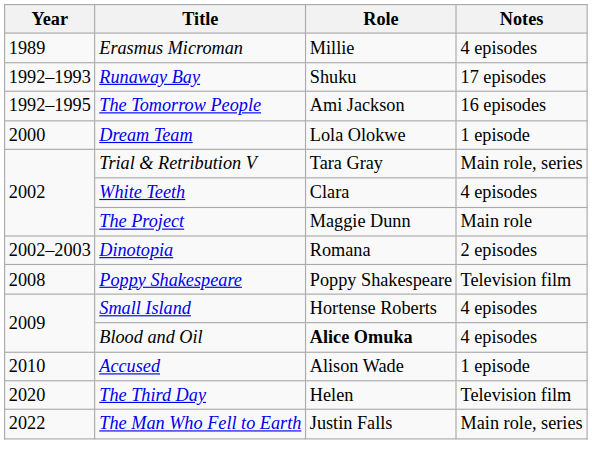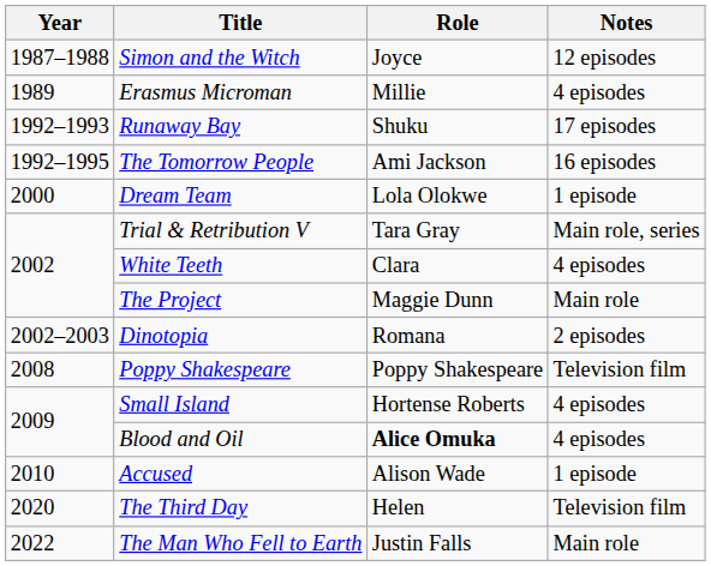 <table class="wikitable sortable">
 <tr>
 <th>Year</th>
 <th>Title</th>
 <th>Role</th>
 <th>Notes</th>
+</tr>
+<tr>
+<td>1987–1988</td>
+<td><em><a href='#'>Simon and the Witch</a></em></td>
+<td>Joyce</td>
+<td>12 episodes</td>
 </tr>
 <tr>
 <td>1989</td>
 <td><em>Erasmus Microman</em></td>
 <td>Millie</td>
 <td>4 episodes</td>
 </tr>
 <tr>
 <td>1992–1993</td>
 <td><em><a href='#'>Runaway Bay</a></em></td>
 <td>Shuku</td>
 <td>17 episodes</td>
 </tr>
 <tr>
 <td>1992–1995</td>
 <td><em><a href='#'>The Tomorrow People</a></em></td>
 <td>Ami Jackson</td>
 <td>16 episodes</td>
 </tr>
 <tr>
 <td>2000</td>
 <td><em><a href='#'>Dream Team</a></em></td>
 <td>Lola Olokwe</td>
 <td>1 episode</td>
 </tr>
 <tr>
 <td rowspan="3">2002</td>
 <td><em>Trial & Retribution V</em></td>
 <td>Tara Gray</td>
 <td>Main role, series</td>
 </tr>
 <tr>
 <td><em><a href='#'>White Teeth</a></em></td>
 <td>Clara</td>
 <td>4 episodes</td>
 </tr>
 <tr>
 <td><em><a href='#'>The Project</a></em></td>
 <td>Maggie Dunn</td>
 <td>Main role</td>
 </tr>
 <tr>
 <td>2002–2003</td>
 <td><em><a href='#'>Dinotopia</a></em></td>
 <td>Romana</td>
 <td>2 episodes</td>
 </tr>
 <tr>
 <td>2008</td>
 <td><em><a href='#'>Poppy Shakespeare</a></em></td>
 <td>Poppy Shakespeare</td>
 <td>Television film</td>
 </tr>
 <tr>
 <td rowspan="2">2009</td>
 <td><em><a href='#'>Small Island</a></em></td>
 <td>Hortense Roberts</td>
 <td>4 episodes</td>
 </tr>
 <tr>
 <td><em>Blood and Oil</em></td>
 <td><strong>Alice Omuka</strong></td>
 <td>4 episodes</td>
 </tr>
 <tr>
 <td>2010</td>
 <td><em><a href='#'>Accused</a></em></td>
 <td>Alison Wade</td>
 <td>1 episode</td>
 </tr>
 <tr>
 <td>2020</td>
 <td><em><a href='#'>The Third Day</a></em></td>
 <td>Helen</td>
 <td>Television film</td>
 </tr>
 <tr>
 <td>2022</td>
 <td><em><a href='#'>The Man Who Fell to Earth</a></em></td>
 <td>Justin Falls</td>
-<td>Main role, series</td>
+<td>Main role</td>
 </tr>
 </table>
